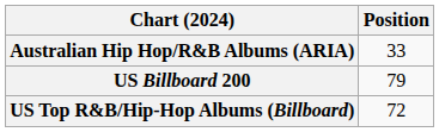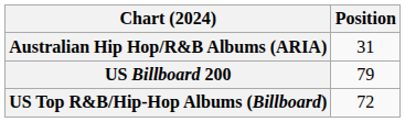 <table class="wikitable sortable plainrowheaders" style="text-align:center">
 <tr>
 <th scope="col">Chart (2024)</th>
 <th scope="col">Position</th>
 </tr>
 <tr>
 <th scope="row">Australian Hip Hop/R&B Albums (ARIA)</th>
-<td>33</td>
+<td>31</td>
 </tr>
 <tr>
 <th scope="row">US <em>Billboard</em> 200</th>
 <td>79</td>
 </tr>
 <tr>
 <th scope="row">US Top R&B/Hip-Hop Albums (<em>Billboard</em>)</th>
 <td>72</td>
 </tr>
 </table>
